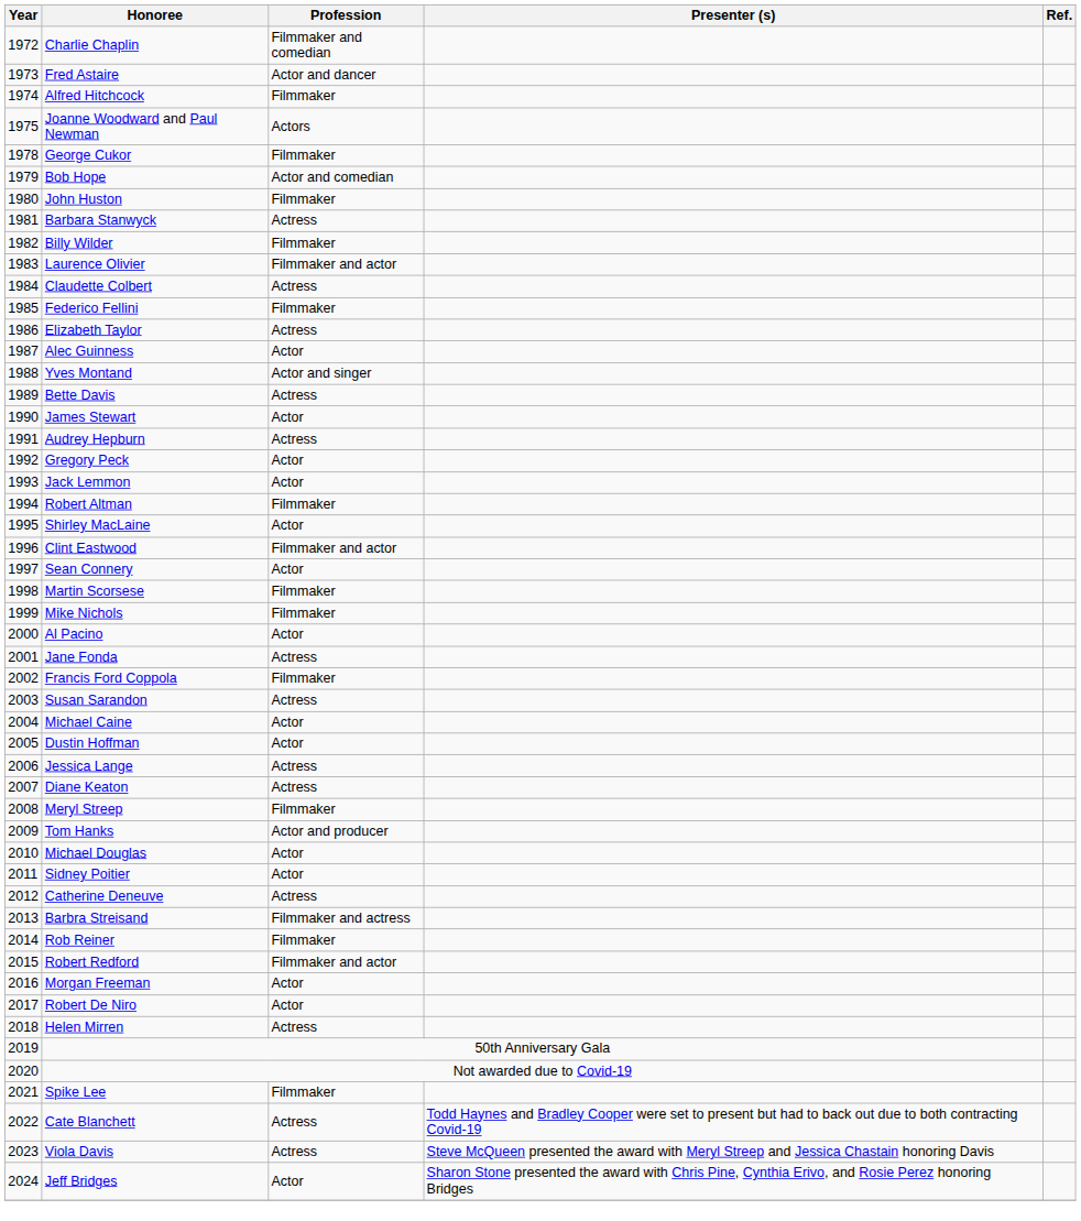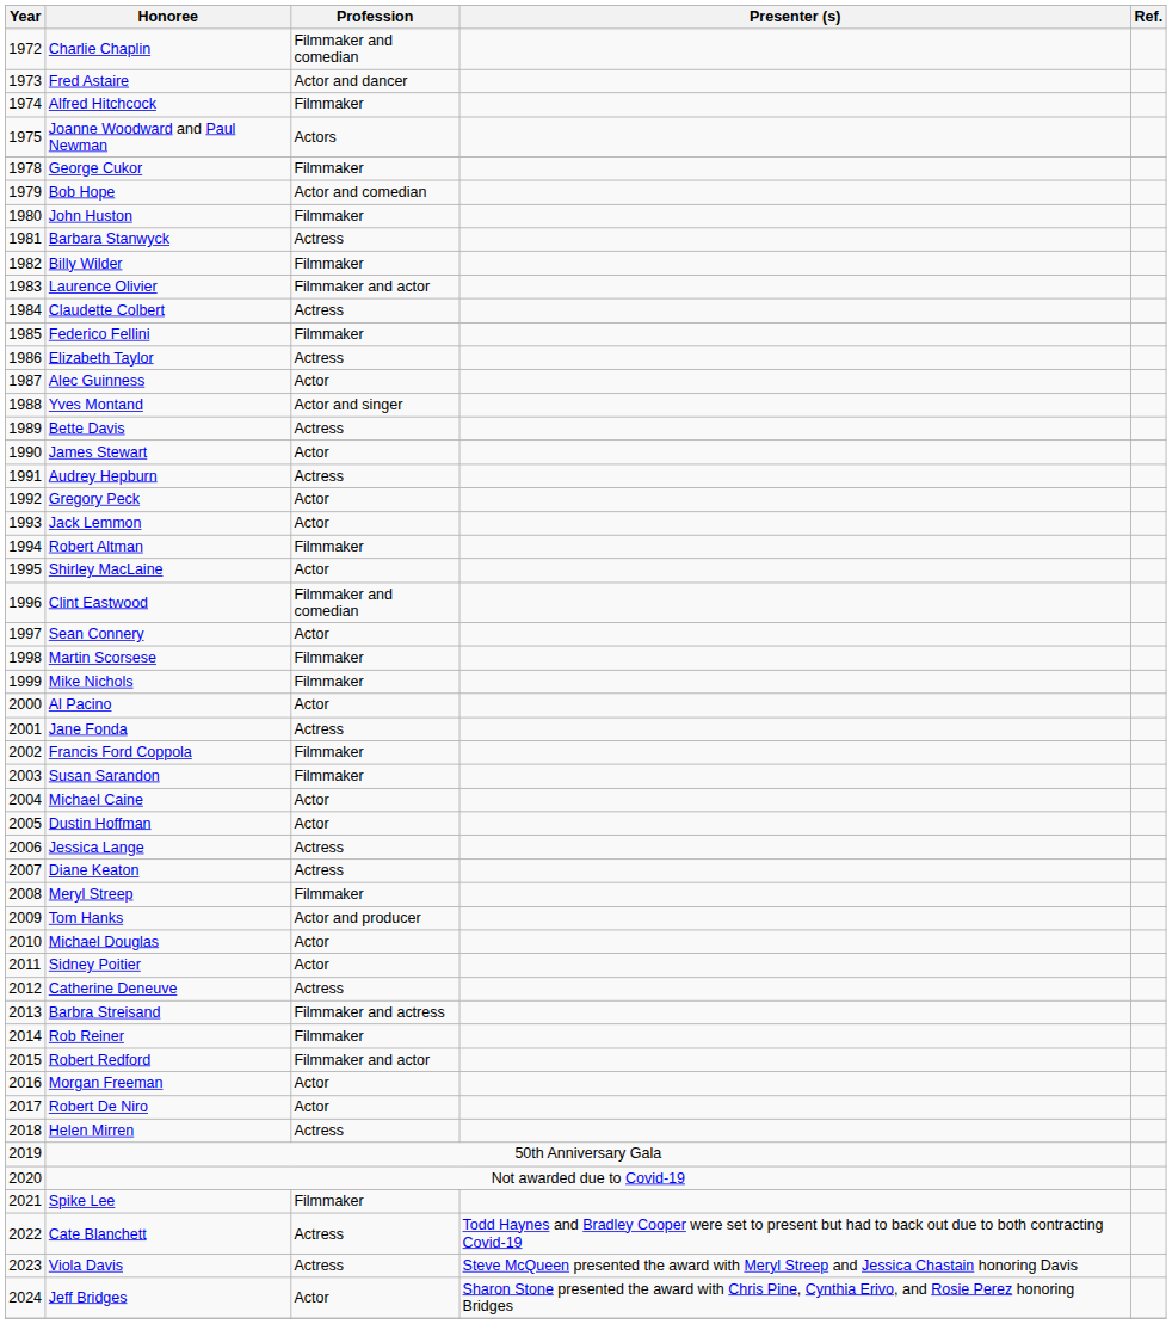 <table class="wikitable sortable plainrowheaders">
 <tr>
 <th>Year</th>
 <th>Honoree</th>
 <th>Profession</th>
 <th>Presenter (s)</th>
 <th class="unsortable">Ref.</th>
 </tr>
 <tr>
 <td>1972</td>
 <td><a href='#'>Charlie Chaplin</a></td>
 <td>Filmmaker and comedian</td>
 <td></td>
 <td></td>
 </tr>
 <tr>
 <td>1973</td>
 <td><a href='#'>Fred Astaire</a></td>
 <td>Actor and dancer</td>
 <td></td>
 <td></td>
 </tr>
 <tr>
 <td>1974</td>
 <td><a href='#'>Alfred Hitchcock</a></td>
 <td>Filmmaker</td>
 <td></td>
 <td></td>
 </tr>
 <tr>
 <td>1975</td>
 <td><a href='#'>Joanne Woodward</a> and <a href='#'>Paul Newman</a></td>
 <td>Actors</td>
 <td></td>
 <td></td>
 </tr>
 <tr>
 <td>1978</td>
 <td><a href='#'>George Cukor</a></td>
 <td>Filmmaker</td>
 <td></td>
 <td></td>
 </tr>
 <tr>
 <td>1979</td>
 <td><a href='#'>Bob Hope</a></td>
 <td>Actor and comedian</td>
 <td></td>
 <td></td>
 </tr>
 <tr>
 <td>1980</td>
 <td><a href='#'>John Huston</a></td>
 <td>Filmmaker</td>
 <td></td>
 <td></td>
 </tr>
 <tr>
 <td>1981</td>
 <td><a href='#'>Barbara Stanwyck</a></td>
 <td>Actress</td>
 <td></td>
 <td></td>
 </tr>
 <tr>
 <td>1982</td>
 <td><a href='#'>Billy Wilder</a></td>
 <td>Filmmaker</td>
 <td></td>
 <td></td>
 </tr>
 <tr>
 <td>1983</td>
 <td><a href='#'>Laurence Olivier</a></td>
 <td>Filmmaker and actor</td>
 <td></td>
 <td></td>
 </tr>
 <tr>
 <td>1984</td>
 <td><a href='#'>Claudette Colbert</a></td>
 <td>Actress</td>
 <td></td>
 <td></td>
 </tr>
 <tr>
 <td>1985</td>
 <td><a href='#'>Federico Fellini</a></td>
 <td>Filmmaker</td>
 <td></td>
 <td></td>
 </tr>
 <tr>
 <td>1986</td>
 <td><a href='#'>Elizabeth Taylor</a></td>
 <td>Actress</td>
 <td></td>
 <td></td>
 </tr>
 <tr>
 <td>1987</td>
 <td><a href='#'>Alec Guinness</a></td>
 <td>Actor</td>
 <td></td>
 <td></td>
 </tr>
 <tr>
 <td>1988</td>
 <td><a href='#'>Yves Montand</a></td>
 <td>Actor and singer</td>
 <td></td>
 <td></td>
 </tr>
 <tr>
 <td>1989</td>
 <td><a href='#'>Bette Davis</a></td>
 <td>Actress</td>
 <td></td>
 <td></td>
 </tr>
 <tr>
 <td>1990</td>
 <td><a href='#'>James Stewart</a></td>
 <td>Actor</td>
 <td></td>
 <td></td>
 </tr>
 <tr>
 <td>1991</td>
 <td><a href='#'>Audrey Hepburn</a></td>
 <td>Actress</td>
 <td></td>
 <td></td>
 </tr>
 <tr>
 <td>1992</td>
 <td><a href='#'>Gregory Peck</a></td>
 <td>Actor</td>
 <td></td>
 <td></td>
 </tr>
 <tr>
 <td>1993</td>
 <td><a href='#'>Jack Lemmon</a></td>
 <td>Actor</td>
 <td></td>
 <td></td>
 </tr>
 <tr>
 <td>1994</td>
 <td><a href='#'>Robert Altman</a></td>
 <td>Filmmaker</td>
 <td></td>
 <td></td>
 </tr>
 <tr>
 <td>1995</td>
 <td><a href='#'>Shirley MacLaine</a></td>
 <td>Actor</td>
 <td></td>
 <td></td>
 </tr>
 <tr>
 <td>1996</td>
 <td><a href='#'>Clint Eastwood</a></td>
-<td>Filmmaker and actor</td>
+<td>Filmmaker and comedian</td>
 <td></td>
 <td></td>
 </tr>
 <tr>
 <td>1997</td>
 <td><a href='#'>Sean Connery</a></td>
 <td>Actor</td>
 <td></td>
 </tr>
 <tr>
 <td>1998</td>
 <td><a href='#'>Martin Scorsese</a></td>
 <td>Filmmaker</td>
 <td></td>
 <td></td>
 </tr>
 <tr>
 <td>1999</td>
 <td><a href='#'>Mike Nichols</a></td>
 <td>Filmmaker</td>
 <td></td>
 </tr>
 <tr>
 <td>2000</td>
 <td><a href='#'>Al Pacino</a></td>
 <td>Actor</td>
 <td></td>
 <td></td>
 </tr>
 <tr>
 <td>2001</td>
 <td><a href='#'>Jane Fonda</a></td>
 <td>Actress</td>
 <td></td>
 <td></td>
 </tr>
 <tr>
 <td>2002</td>
 <td><a href='#'>Francis Ford Coppola</a></td>
 <td>Filmmaker</td>
 <td></td>
 <td></td>
 </tr>
 <tr>
 <td>2003</td>
 <td><a href='#'>Susan Sarandon</a></td>
-<td>Actress</td>
+<td>Filmmaker</td>
 <td></td>
 <td></td>
 </tr>
 <tr>
 <td>2004</td>
 <td><a href='#'>Michael Caine</a></td>
 <td>Actor</td>
 <td></td>
 <td></td>
 </tr>
 <tr>
 <td>2005</td>
 <td><a href='#'>Dustin Hoffman</a></td>
 <td>Actor</td>
 <td></td>
 <td></td>
 </tr>
 <tr>
 <td>2006</td>
 <td><a href='#'>Jessica Lange</a></td>
 <td>Actress</td>
 <td></td>
 <td></td>
 </tr>
 <tr>
 <td>2007</td>
 <td><a href='#'>Diane Keaton</a></td>
 <td>Actress</td>
 <td></td>
 <td></td>
 </tr>
 <tr>
 <td>2008</td>
 <td><a href='#'>Meryl Streep</a></td>
 <td>Filmmaker</td>
 <td></td>
 <td></td>
 </tr>
 <tr>
 <td>2009</td>
 <td><a href='#'>Tom Hanks</a></td>
 <td>Actor and producer</td>
 <td></td>
 <td></td>
 </tr>
 <tr>
 <td>2010</td>
 <td><a href='#'>Michael Douglas</a></td>
 <td>Actor</td>
 <td></td>
 <td></td>
 </tr>
 <tr>
 <td>2011</td>
 <td><a href='#'>Sidney Poitier</a></td>
 <td>Actor</td>
 <td></td>
 <td></td>
 </tr>
 <tr>
 <td>2012</td>
 <td><a href='#'>Catherine Deneuve</a></td>
 <td>Actress</td>
 <td></td>
 <td></td>
 </tr>
 <tr>
 <td>2013</td>
 <td><a href='#'>Barbra Streisand</a></td>
 <td>Filmmaker and actress</td>
 <td></td>
 <td></td>
 </tr>
 <tr>
 <td>2014</td>
 <td><a href='#'>Rob Reiner</a></td>
 <td>Filmmaker</td>
 <td></td>
 <td></td>
 </tr>
 <tr>
 <td>2015</td>
 <td><a href='#'>Robert Redford</a></td>
 <td>Filmmaker and actor</td>
 <td></td>
 <td></td>
 </tr>
 <tr>
 <td>2016</td>
 <td><a href='#'>Morgan Freeman</a></td>
 <td>Actor</td>
 <td></td>
 <td></td>
 </tr>
 <tr>
 <td>2017</td>
 <td><a href='#'>Robert De Niro</a></td>
 <td>Actor</td>
 <td></td>
 <td></td>
 </tr>
 <tr>
 <td>2018</td>
 <td><a href='#'>Helen Mirren</a></td>
 <td>Actress</td>
 <td></td>
 <td></td>
 </tr>
 <tr>
 <td>2019</td>
 <td colspan=3, align=center>50th Anniversary Gala</td>
 <td></td>
 </tr>
 <tr>
 <td>2020</td>
 <td colspan=3, align=center>Not awarded due to <a href='#'>Covid-19</a></td>
 <td></td>
 </tr>
 <tr>
 <td>2021</td>
 <td><a href='#'>Spike Lee</a></td>
 <td>Filmmaker</td>
 <td></td>
 <td></td>
 </tr>
 <tr>
 <td>2022</td>
 <td><a href='#'>Cate Blanchett</a></td>
 <td>Actress</td>
 <td><a href='#'>Todd Haynes</a> and <a href='#'>Bradley Cooper</a> were set to present but had to back out due to both contracting <a href='#'>Covid-19</a></td>
 <td></td>
 </tr>
 <tr>
 <td>2023</td>
 <td><a href='#'>Viola Davis</a></td>
 <td>Actress</td>
 <td><a href='#'>Steve McQueen</a> presented the award with <a href='#'>Meryl Streep</a> and <a href='#'>Jessica Chastain</a> honoring Davis</td>
 <td></td>
 </tr>
 <tr>
 <td>2024</td>
 <td><a href='#'>Jeff Bridges</a></td>
 <td>Actor</td>
 <td><a href='#'>Sharon Stone</a> presented the award with <a href='#'>Chris Pine</a>, <a href='#'>Cynthia Erivo</a>, and <a href='#'>Rosie Perez</a> honoring Bridges</td>
 <td></td>
 </tr>
 <tr>
 </tr>
 </table>
